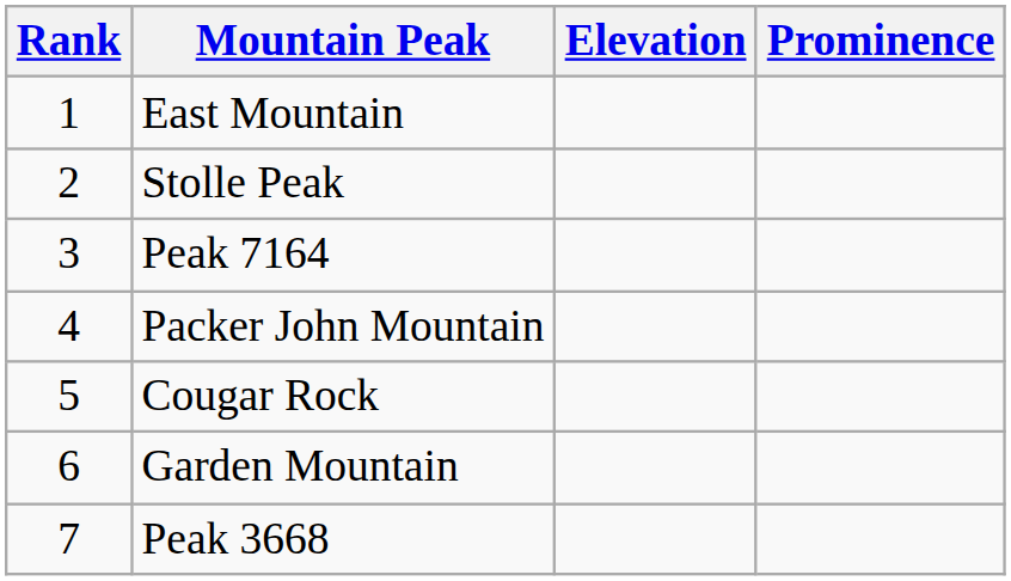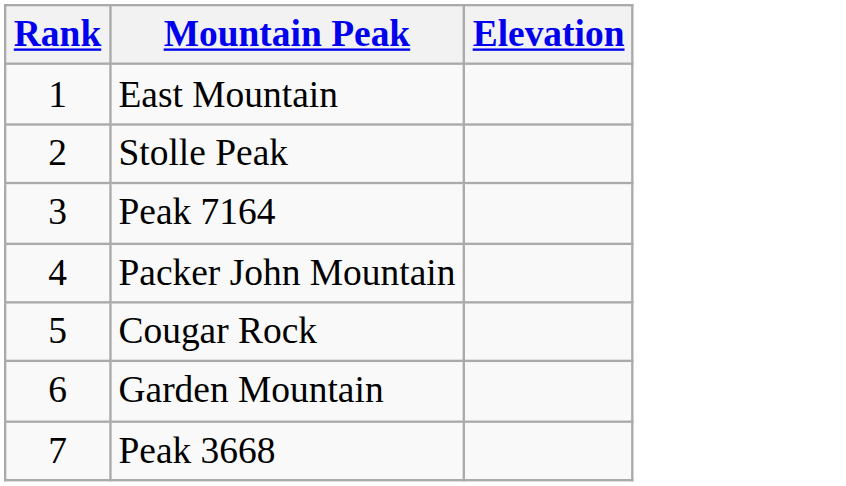 <table class="wikitable sortable">
 <tr>
 <th><a href='#'>Rank</a></th>
 <th><a href='#'>Mountain Peak</a></th>
 <th><a href='#'>Elevation</a></th>
-<th><a href='#'>Prominence</a></th>
 </tr>
 <tr>
 <td align="center">1</td>
 <td>East Mountain</td>
-<td align="center"></td>
 <td align="center"></td>
 </tr>
 <tr>
 <td align="center">2</td>
 <td>Stolle Peak</td>
 <td align="center"></td>
-<td align="center"></td>
 </tr>
 <tr>
 <td align="center">3</td>
 <td>Peak 7164</td>
-<td align="center"></td>
 <td align="center"></td>
 </tr>
 <tr>
 <td align="center">4</td>
 <td>Packer John Mountain</td>
 <td align="center"></td>
-<td align="center"></td>
 </tr>
 <tr>
 <td align="center">5</td>
 <td>Cougar Rock</td>
-<td align="center"></td>
 <td align="center"></td>
 </tr>
 <tr>
 <td align="center">6</td>
 <td>Garden Mountain</td>
 <td align="center"></td>
-<td align="center"></td>
 </tr>
 <tr>
 <td align="center">7</td>
 <td>Peak 3668</td>
 <td align="center"></td>
-<td align="center"></td>
 </tr>
 </table>
